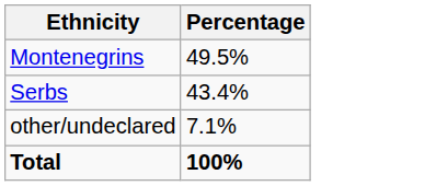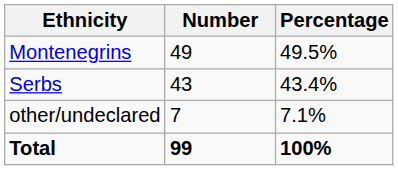 <table class="wikitable">
 <tr>
 <th width="100px">Ethnicity</th>
+<th width="80px">Number</th>
 <th width="80px">Percentage</th>
 </tr>
 <tr>
 <td><a href='#'>Montenegrins</a></td>
+<td>49</td>
 <td>49.5%</td>
 </tr>
 <tr>
 <td><a href='#'>Serbs</a></td>
+<td>43</td>
 <td>43.4%</td>
 </tr>
 <tr>
 <td>other/undeclared</td>
+<td>7</td>
 <td>7.1%</td>
 </tr>
 <tr>
 <td><strong>Total</strong></td>
+<td><strong>99</strong></td>
 <td><strong>100%</strong></td>
 </tr>
 </table>
